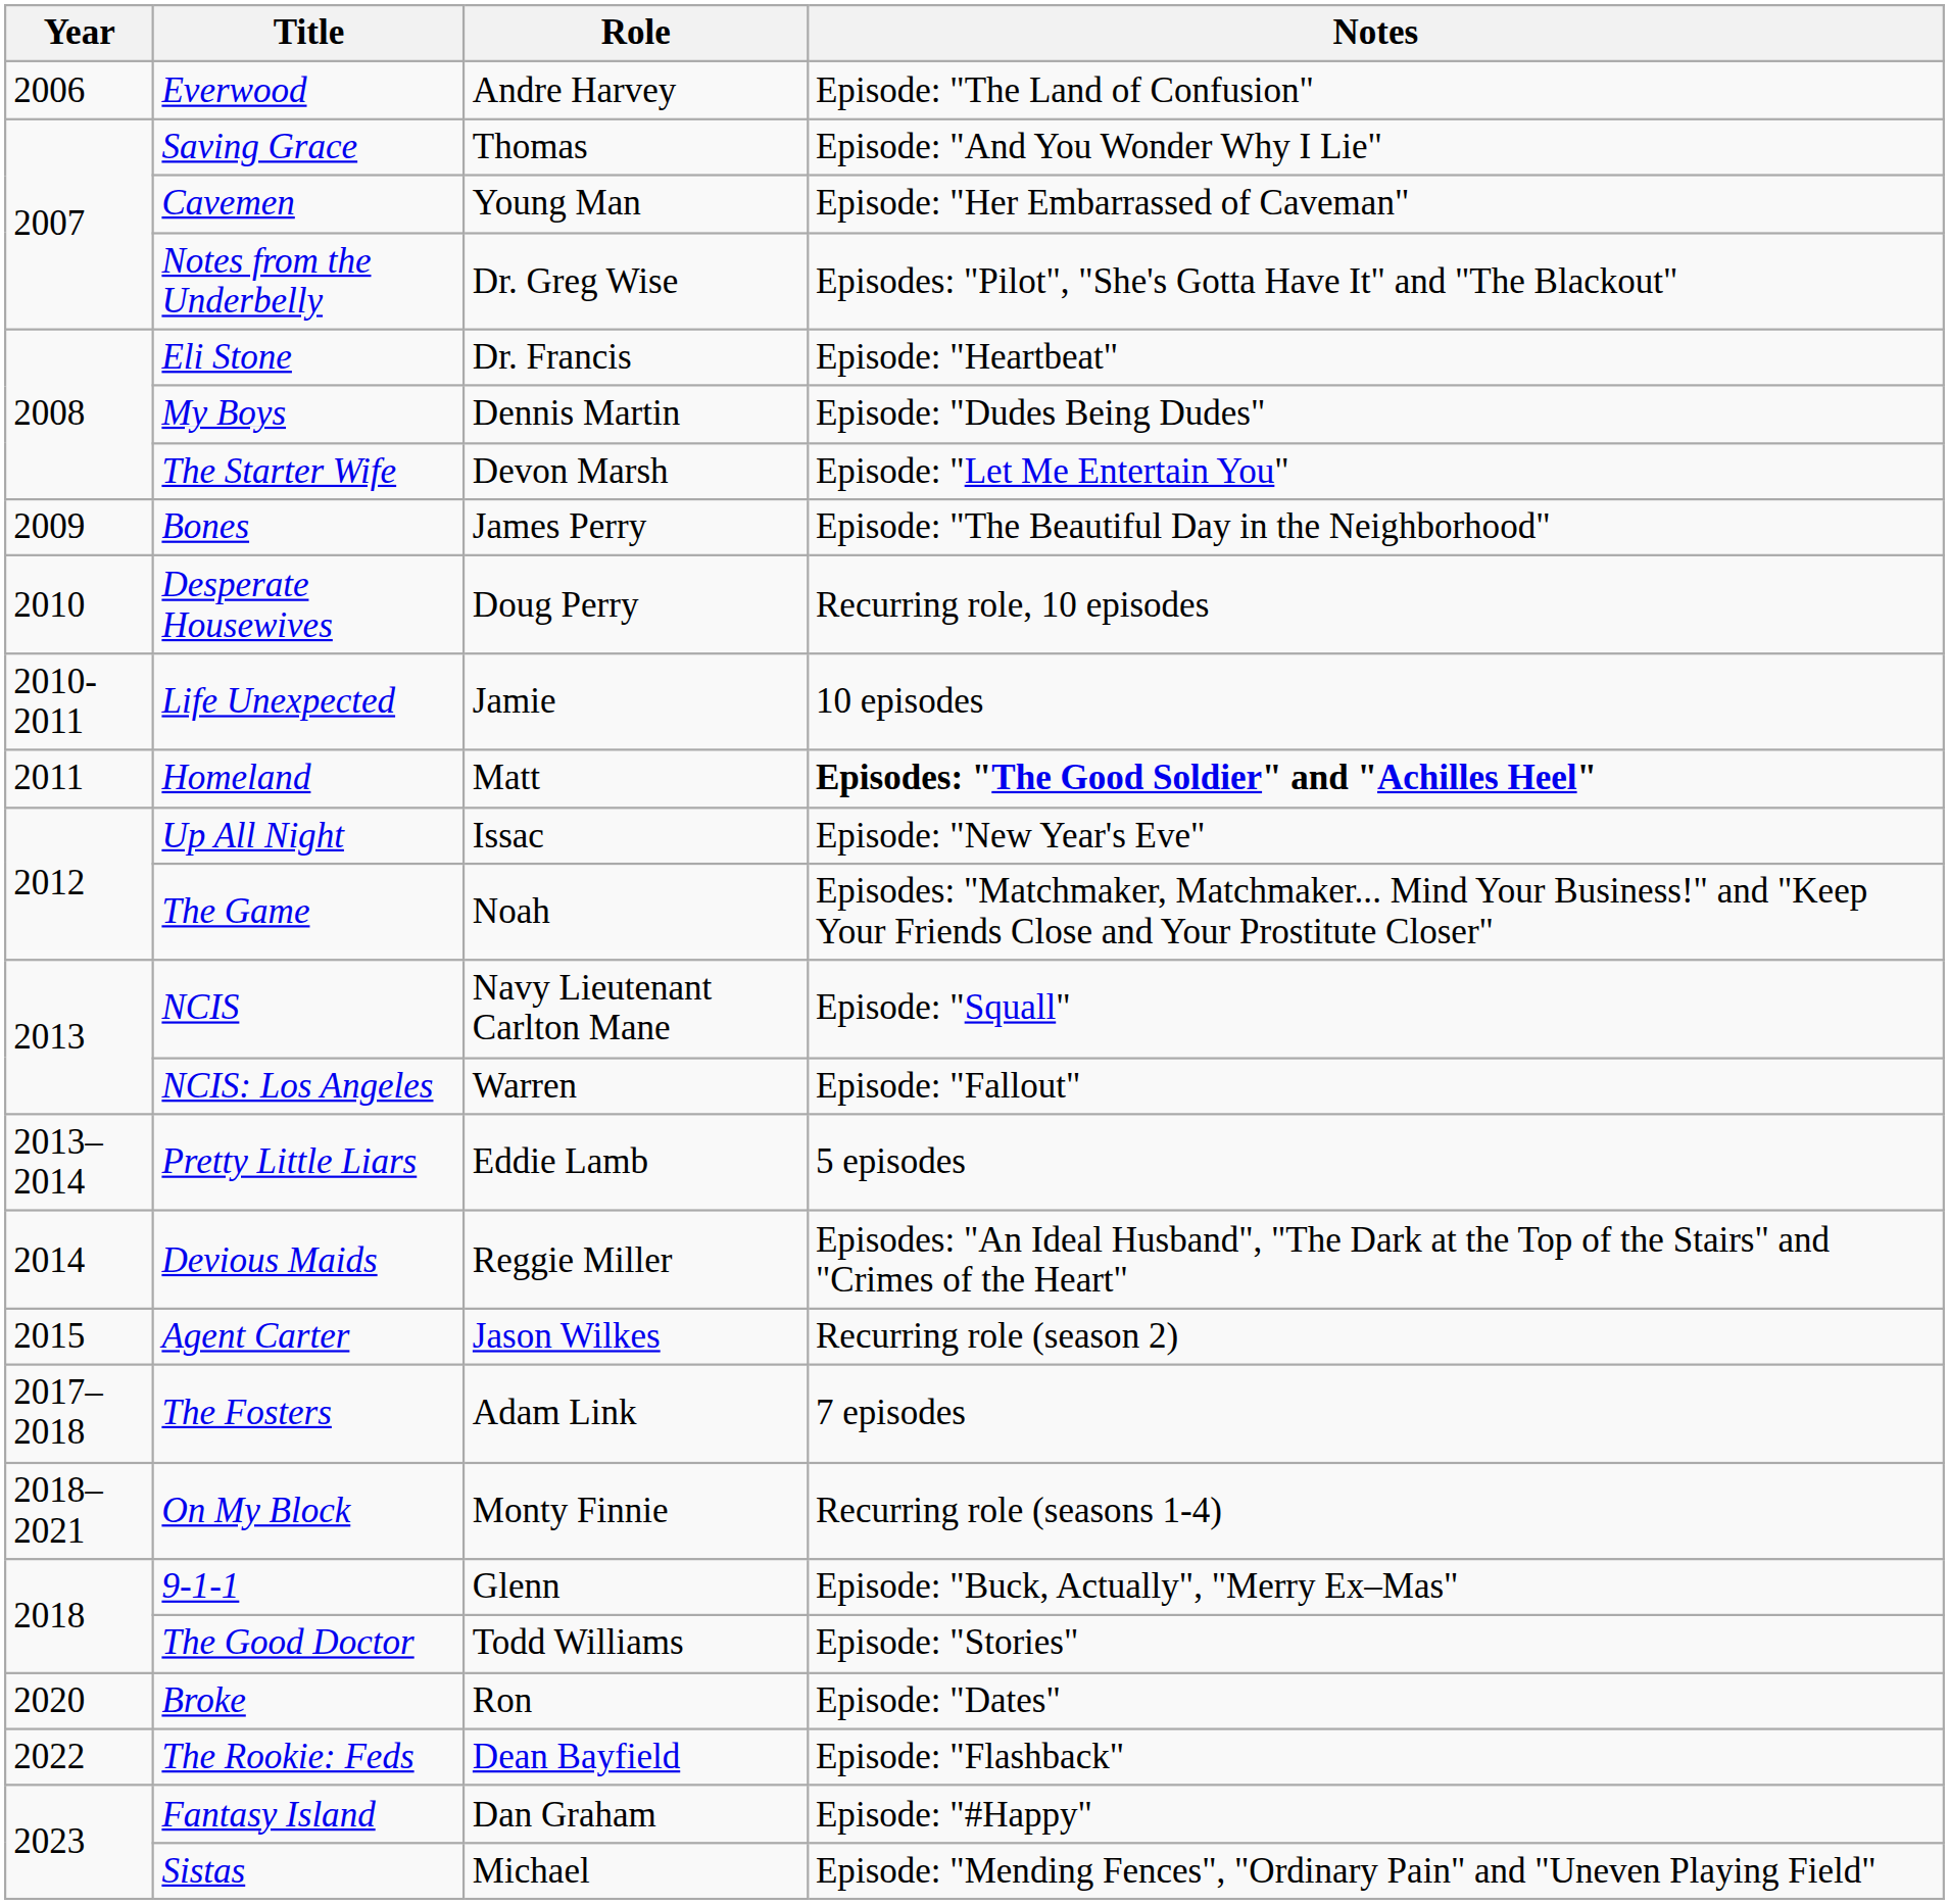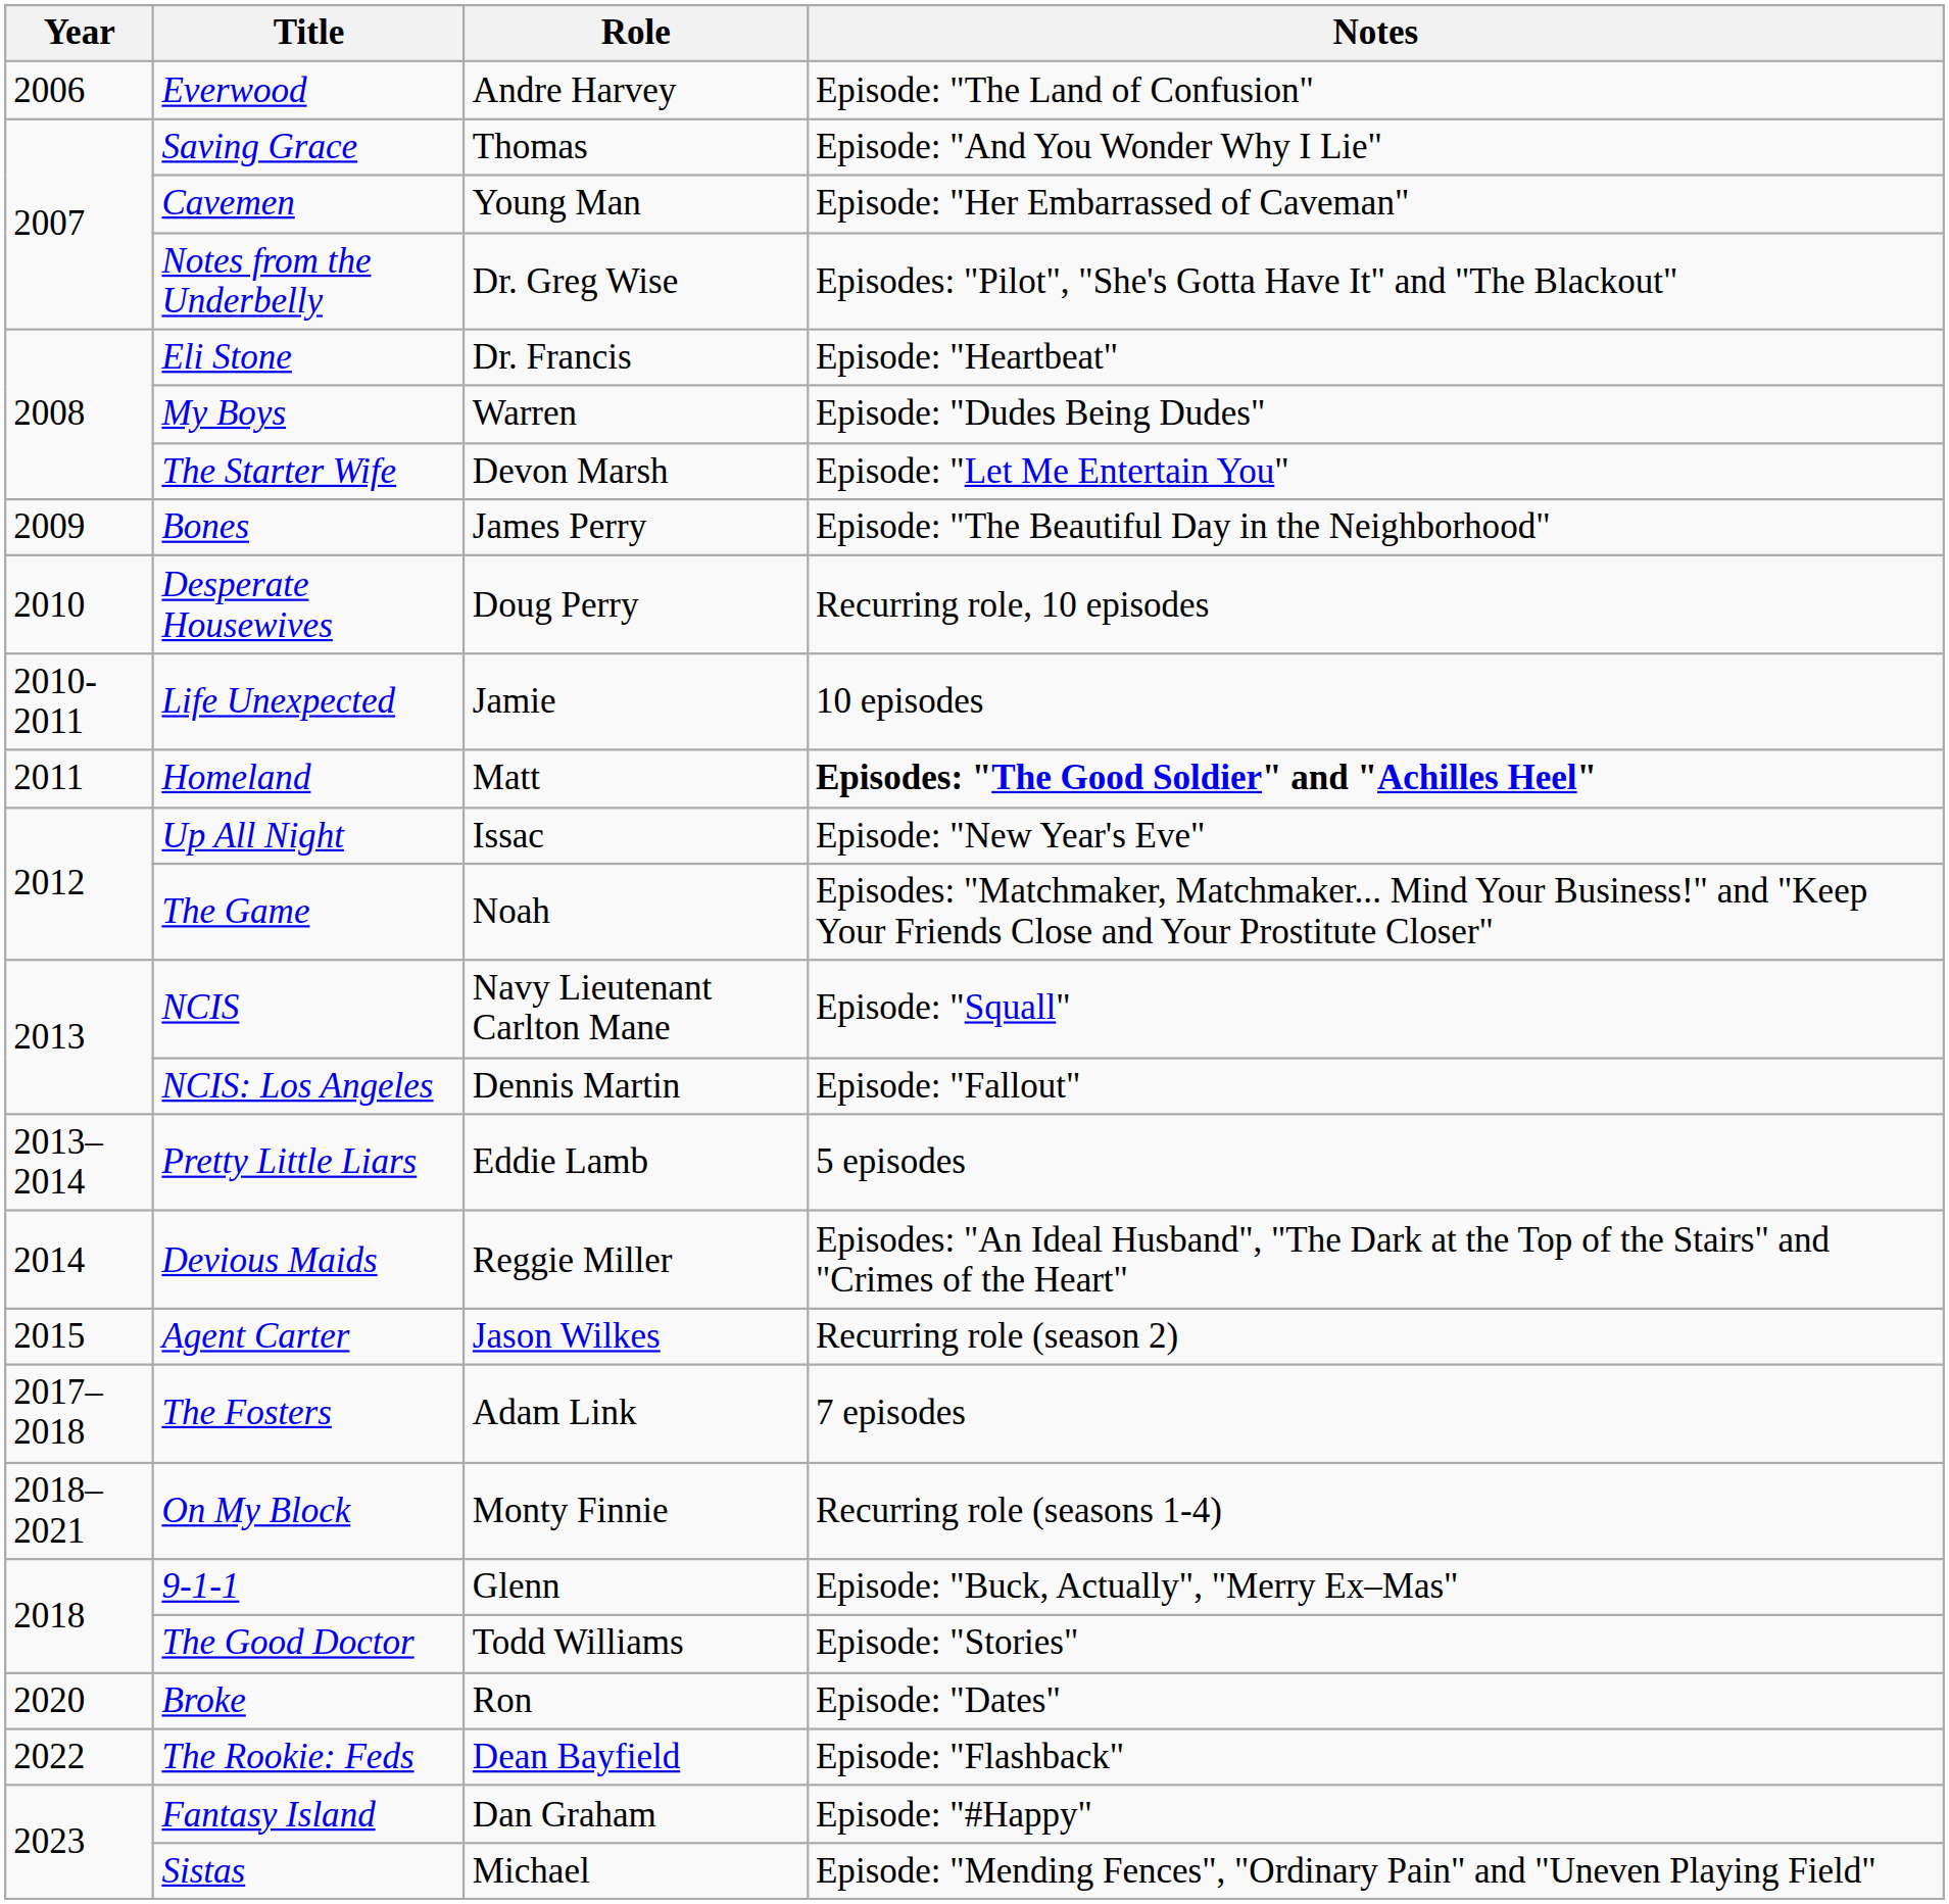 <table class="wikitable">
 <tr>
 <th>Year</th>
 <th>Title</th>
 <th>Role</th>
 <th>Notes</th>
 </tr>
 <tr>
 <td>2006</td>
 <td><em><a href='#'>Everwood</a></em></td>
 <td>Andre Harvey</td>
 <td>Episode: "The Land of Confusion"</td>
 </tr>
 <tr>
 <td rowspan=3>2007</td>
 <td><em><a href='#'>Saving Grace</a></em></td>
 <td>Thomas</td>
 <td>Episode: "And You Wonder Why I Lie"</td>
 </tr>
 <tr>
 <td><em><a href='#'>Cavemen</a></em></td>
 <td>Young Man</td>
 <td>Episode: "Her Embarrassed of Caveman"</td>
 </tr>
 <tr>
 <td><em><a href='#'>Notes from the Underbelly</a></em></td>
 <td>Dr. Greg Wise</td>
 <td>Episodes: "Pilot", "She's Gotta Have It" and "The Blackout"</td>
 </tr>
 <tr>
 <td rowspan=3>2008</td>
 <td><em><a href='#'>Eli Stone</a></em></td>
 <td>Dr. Francis</td>
 <td>Episode: "Heartbeat"</td>
 </tr>
 <tr>
 <td><em><a href='#'>My Boys</a></em></td>
-<td>Dennis Martin</td>
+<td>Warren</td>
 <td>Episode: "Dudes Being Dudes"</td>
 </tr>
 <tr>
 <td><em><a href='#'>The Starter Wife</a></em></td>
 <td>Devon Marsh</td>
 <td>Episode: "<a href='#'>Let Me Entertain You</a>"</td>
 </tr>
 <tr>
 <td>2009</td>
 <td><em><a href='#'>Bones</a></em></td>
 <td>James Perry</td>
 <td>Episode: "The Beautiful Day in the Neighborhood"</td>
 </tr>
 <tr>
 <td>2010</td>
 <td><em><a href='#'>Desperate Housewives</a></em></td>
 <td>Doug Perry</td>
 <td>Recurring role, 10 episodes</td>
 </tr>
 <tr>
 <td>2010-2011</td>
 <td><em><a href='#'>Life Unexpected</a></em></td>
 <td>Jamie</td>
 <td>10 episodes</td>
 </tr>
 <tr>
 <td>2011</td>
 <td><em><a href='#'>Homeland</a></em></td>
 <td>Matt</td>
 <td><strong>Episodes: "<a href='#'>The Good Soldier</a>" and "<a href='#'>Achilles Heel</a>"</strong></td>
 </tr>
 <tr>
 <td rowspan=2>2012</td>
 <td><em><a href='#'>Up All Night</a></em></td>
 <td>Issac</td>
 <td>Episode: "New Year's Eve"</td>
 </tr>
 <tr>
 <td><em><a href='#'>The Game</a></em></td>
 <td>Noah</td>
 <td>Episodes: "Matchmaker, Matchmaker... Mind Your Business!" and "Keep Your Friends Close and Your Prostitute Closer"</td>
 </tr>
 <tr>
 <td rowspan=2>2013</td>
 <td><em><a href='#'>NCIS</a></em></td>
 <td>Navy Lieutenant Carlton Mane</td>
 <td>Episode: "<a href='#'>Squall</a>"</td>
 </tr>
 <tr>
 <td><em><a href='#'>NCIS: Los Angeles</a></em></td>
-<td>Warren</td>
+<td>Dennis Martin</td>
 <td>Episode: "Fallout"</td>
 </tr>
 <tr>
 <td>2013–2014</td>
 <td><em><a href='#'>Pretty Little Liars</a></em></td>
 <td>Eddie Lamb</td>
 <td>5 episodes</td>
 </tr>
 <tr>
 <td>2014</td>
 <td><em><a href='#'>Devious Maids</a></em></td>
 <td>Reggie Miller</td>
 <td>Episodes: "An Ideal Husband", "The Dark at the Top of the Stairs" and "Crimes of the Heart"</td>
 </tr>
 <tr>
 <td>2015</td>
 <td><em><a href='#'>Agent Carter</a></em></td>
 <td><a href='#'>Jason Wilkes</a></td>
 <td>Recurring role (season 2)</td>
 </tr>
 <tr>
 <td>2017–2018</td>
 <td><em><a href='#'>The Fosters</a></em></td>
 <td>Adam Link</td>
 <td>7 episodes</td>
 </tr>
 <tr>
 <td>2018–2021</td>
 <td><em><a href='#'>On My Block</a></em></td>
 <td>Monty Finnie</td>
 <td>Recurring role (seasons 1-4)</td>
 </tr>
 <tr>
 <td rowspan=2>2018</td>
 <td><em><a href='#'>9-1-1</a></em></td>
 <td>Glenn</td>
 <td>Episode: "Buck, Actually", "Merry Ex–Mas"</td>
 </tr>
 <tr>
 <td><em><a href='#'>The Good Doctor</a></em></td>
 <td>Todd Williams</td>
 <td>Episode: "Stories"</td>
 </tr>
 <tr>
 <td>2020</td>
 <td><em><a href='#'>Broke</a></em></td>
 <td>Ron</td>
 <td>Episode: "Dates"</td>
 </tr>
 <tr>
 <td>2022</td>
 <td><em><a href='#'>The Rookie: Feds</a></em></td>
 <td><a href='#'>Dean Bayfield</a></td>
 <td>Episode: "Flashback"</td>
 </tr>
 <tr>
 <td rowspan=2>2023</td>
 <td><em><a href='#'>Fantasy Island</a></em></td>
 <td>Dan Graham</td>
 <td>Episode: "#Happy"</td>
 </tr>
 <tr>
 <td><em><a href='#'>Sistas</a></em></td>
 <td>Michael</td>
 <td>Episode: "Mending Fences", "Ordinary Pain" and "Uneven Playing Field"</td>
 </tr>
 </table>
